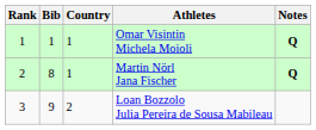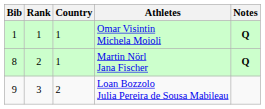 <table class="wikitable" style="text-align:center;">
 <tr>
+<th>Bib</th>
 <th>Rank</th>
-<th>Bib</th>
 <th>Country</th>
 <th>Athletes</th>
 <th>Notes</th>
 </tr>
 <tr bgcolor="#ccffcc">
 <td>1</td>
 <td>1</td>
 <td align=left> 1</td>
 <td align=left><a href='#'>Omar Visintin</a><br><a href='#'>Michela Moioli</a></td>
 <td><strong>Q</strong></td>
 </tr>
 <tr bgcolor="#ccffcc">
+<td>8</td>
 <td>2</td>
-<td>8</td>
 <td align=left> 1</td>
 <td align=left><a href='#'>Martin Nörl</a><br><a href='#'>Jana Fischer</a></td>
 <td><strong>Q</strong></td>
 </tr>
 <tr>
+<td>9</td>
 <td>3</td>
-<td>9</td>
 <td align=left> 2</td>
 <td align=left><a href='#'>Loan Bozzolo</a><br><a href='#'>Julia Pereira de Sousa Mabileau</a></td>
 <td></td>
 </tr>
 </table>
